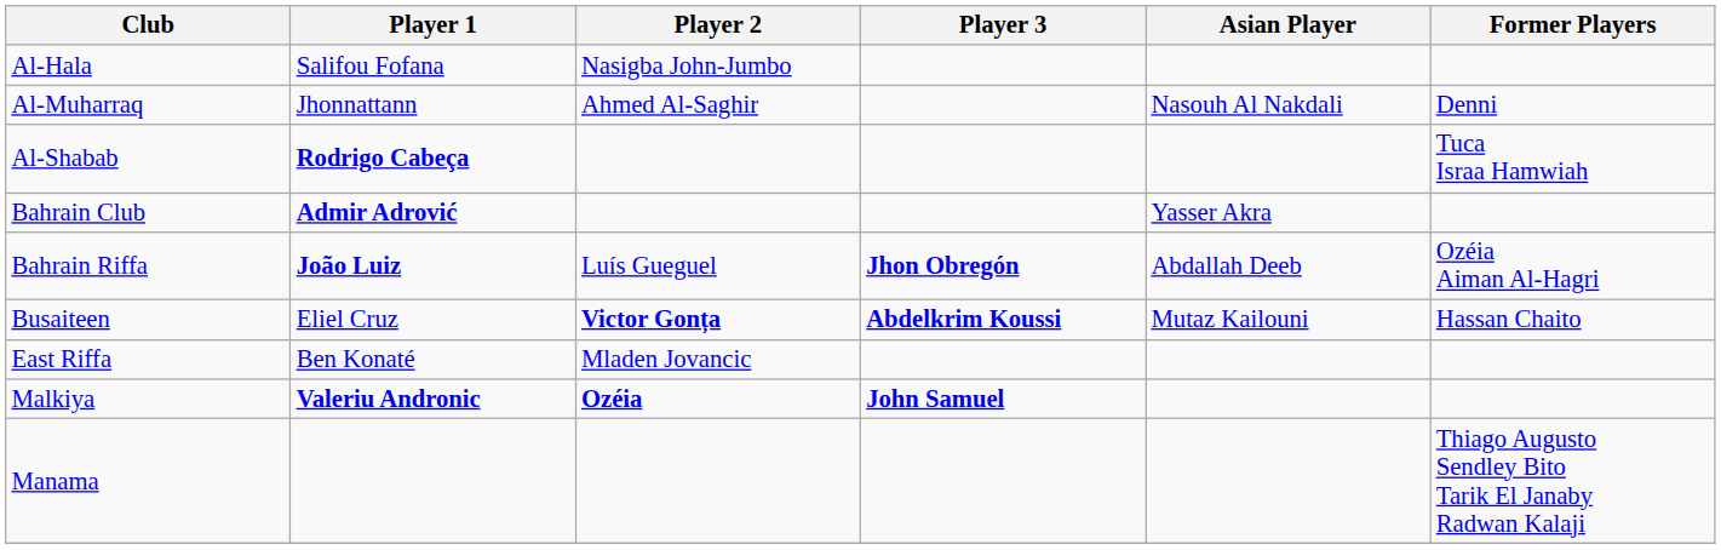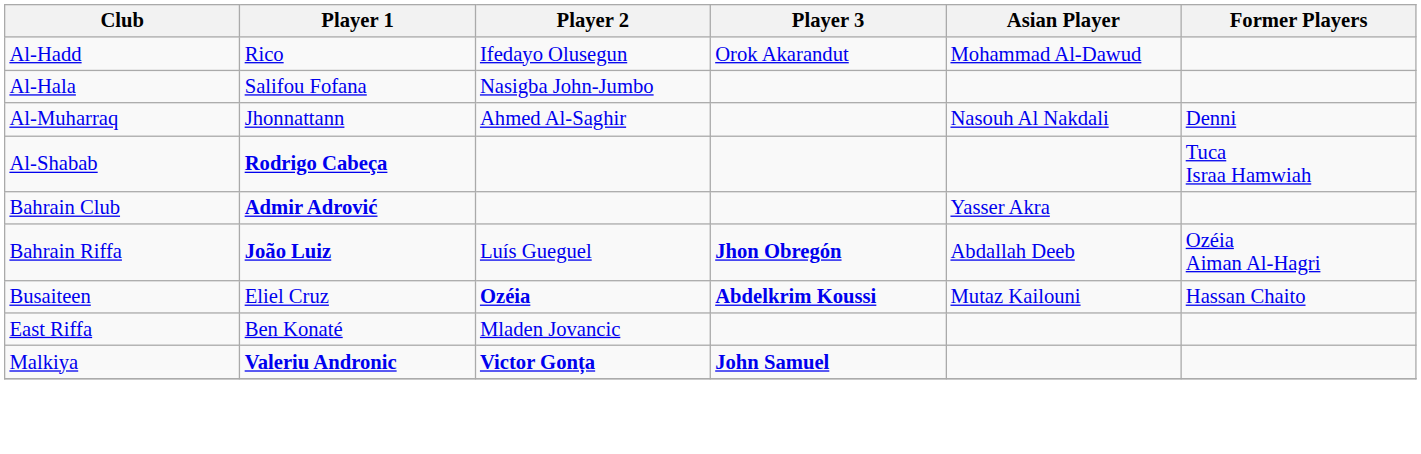 <table class="wikitable">
 <tr>
 <th width="175">Club</th>
 <th width="175">Player 1</th>
 <th width="175">Player 2</th>
 <th width="175">Player 3</th>
 <th width="175">Asian Player</th>
 <th width="175">Former Players</th>
+</tr>
+<tr>
+<td><a href='#'>Al-Hadd</a></td>
+<td> <a href='#'>Rico</a></td>
+<td> <a href='#'>Ifedayo Olusegun</a></td>
+<td> <a href='#'>Orok Akarandut</a></td>
+<td> <a href='#'>Mohammad Al-Dawud</a></td>
+<td></td>
 </tr>
 <tr>
 <td><a href='#'>Al-Hala</a></td>
 <td> <a href='#'>Salifou Fofana</a></td>
 <td> <a href='#'>Nasigba John-Jumbo</a></td>
 <td></td>
 <td></td>
 <td></td>
 </tr>
 <tr>
 <td><a href='#'>Al-Muharraq</a></td>
 <td> <a href='#'>Jhonnattann</a></td>
 <td> <a href='#'>Ahmed Al-Saghir</a></td>
 <td></td>
 <td> <a href='#'>Nasouh Al Nakdali</a></td>
 <td> <a href='#'>Denni</a></td>
 </tr>
 <tr>
 <td><a href='#'>Al-Shabab</a></td>
 <td> <strong><a href='#'>Rodrigo Cabeça</a></strong></td>
 <td></td>
 <td></td>
 <td></td>
 <td> <a href='#'>Tuca</a> <br>  <a href='#'>Israa Hamwiah</a></td>
 </tr>
 <tr>
 <td><a href='#'>Bahrain Club</a></td>
 <td> <strong><a href='#'>Admir Adrović</a></strong></td>
 <td></td>
 <td></td>
 <td> <a href='#'>Yasser Akra</a></td>
 <td></td>
 </tr>
 <tr>
 <td><a href='#'>Bahrain Riffa</a></td>
 <td> <strong><a href='#'>João Luiz</a></strong></td>
 <td> <a href='#'>Luís Gueguel</a></td>
 <td> <strong><a href='#'>Jhon Obregón</a></strong></td>
 <td> <a href='#'>Abdallah Deeb</a></td>
 <td> <a href='#'>Ozéia</a> <br>  <a href='#'>Aiman Al-Hagri</a></td>
 </tr>
 <tr>
 <td><a href='#'>Busaiteen</a></td>
 <td> <a href='#'>Eliel Cruz</a></td>
-<td> <strong><a href='#'>Victor Gonța</a></strong></td>
+<td> <strong><a href='#'>Ozéia</a></strong></td>
 <td> <strong><a href='#'>Abdelkrim Koussi</a></strong></td>
 <td> <a href='#'>Mutaz Kailouni</a></td>
 <td> <a href='#'>Hassan Chaito</a></td>
 </tr>
 <tr>
 <td><a href='#'>East Riffa</a></td>
 <td> <a href='#'>Ben Konaté</a></td>
 <td> <a href='#'>Mladen Jovancic</a></td>
 <td></td>
 <td></td>
 <td></td>
 </tr>
 <tr>
 <td><a href='#'>Malkiya</a></td>
 <td> <strong><a href='#'>Valeriu Andronic</a></strong></td>
-<td> <strong><a href='#'>Ozéia</a></strong></td>
+<td> <strong><a href='#'>Victor Gonța</a></strong></td>
 <td> <strong><a href='#'>John Samuel</a></strong></td>
 <td></td>
 <td></td>
 </tr>
 <tr>
-<td><a href='#'>Manama</a></td>
-<td></td>
-<td></td>
-<td></td>
-<td></td>
-<td> <a href='#'>Thiago Augusto</a> <br>  <a href='#'>Sendley Bito</a> <br>  <a href='#'>Tarik El Janaby</a> <br>  <a href='#'>Radwan Kalaji</a></td>
-</tr>
-<tr>
 </tr>
 </table>
